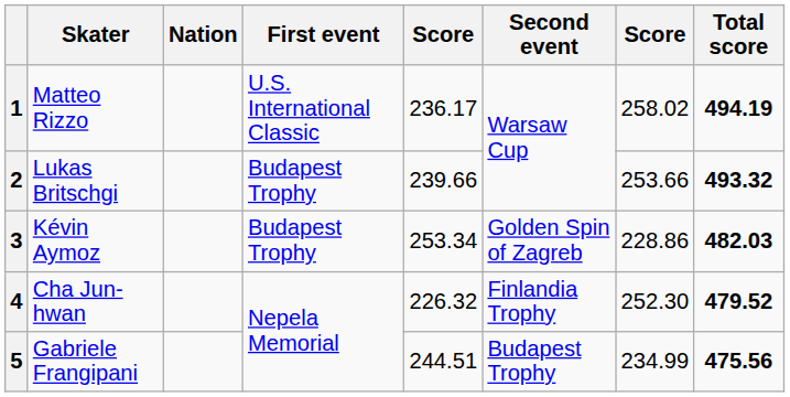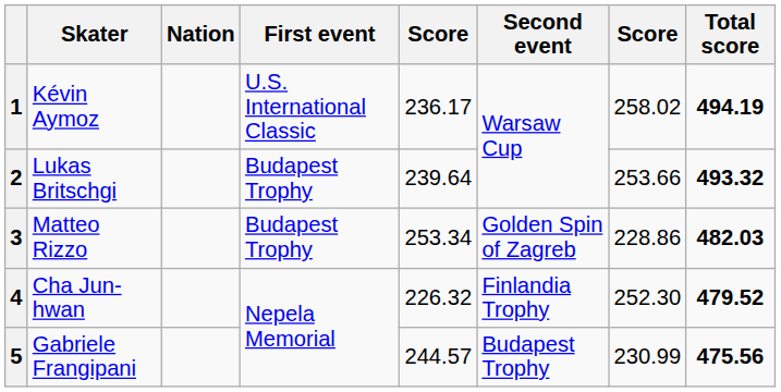 <table class="wikitable unsortable" style="text-align:left; width:90%">
 <tr>
 <th scope="col"></th>
 <th scope="col">Skater</th>
 <th scope="col">Nation</th>
 <th scope="col">First event</th>
 <th scope="col">Score</th>
 <th scope="col">Second event</th>
 <th scope="col">Score</th>
 <th scope="col">Total score</th>
 </tr>
 <tr>
 <th scope="row">1</th>
-<td><a href='#'>Matteo Rizzo</a></td>
+<td><a href='#'>Kévin Aymoz</a></td>
 <td></td>
 <td><a href='#'>U.S. International Classic</a></td>
 <td style="text-align:center">236.17</td>
 <td rowspan="2"><a href='#'>Warsaw Cup</a></td>
 <td style="text-align:center">258.02</td>
 <td style="text-align:center"><strong>494.19</strong></td>
 </tr>
 <tr>
 <th scope="row">2</th>
 <td><a href='#'>Lukas Britschgi</a></td>
 <td></td>
 <td><a href='#'>Budapest Trophy</a></td>
-<td style="text-align:center">239.66</td>
+<td style="text-align:center">239.64</td>
 <td style="text-align:center">253.66</td>
 <td style="text-align:center"><strong>493.32</strong></td>
 </tr>
 <tr>
 <th scope="row">3</th>
-<td><a href='#'>Kévin Aymoz</a></td>
+<td><a href='#'>Matteo Rizzo</a></td>
 <td></td>
 <td><a href='#'>Budapest Trophy</a></td>
 <td style="text-align:center">253.34</td>
 <td><a href='#'>Golden Spin of Zagreb</a></td>
 <td style="text-align:center">228.86</td>
 <td style="text-align:center"><strong>482.03</strong></td>
 </tr>
 <tr>
 <th scope="row">4</th>
 <td><a href='#'>Cha Jun-hwan</a></td>
 <td></td>
 <td rowspan="2"><a href='#'>Nepela Memorial</a></td>
 <td style="text-align:center">226.32</td>
 <td><a href='#'>Finlandia Trophy</a></td>
 <td style="text-align:center">252.30</td>
 <td style="text-align:center"><strong>479.52</strong></td>
 </tr>
 <tr>
 <th scope="row">5</th>
 <td><a href='#'>Gabriele Frangipani</a></td>
 <td></td>
-<td style="text-align:center">244.51</td>
+<td style="text-align:center">244.57</td>
 <td><a href='#'>Budapest Trophy</a></td>
-<td style="text-align:center">234.99</td>
+<td style="text-align:center">230.99</td>
 <td style="text-align:center"><strong>475.56</strong></td>
 </tr>
 </table>
